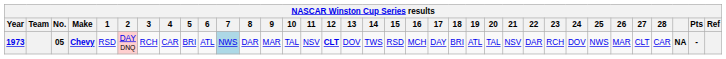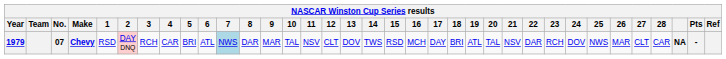 <table class="wikitable" style="text-align:center; font-size:75%">
 <tr>
 <th colspan=45><a href='#'>NASCAR Winston Cup Series</a> results</th>
 </tr>
 <tr>
 <th>Year</th>
 <th>Team</th>
 <th>No.</th>
 <th>Make</th>
 <th>1</th>
 <th>2</th>
 <th>3</th>
 <th>4</th>
 <th>5</th>
 <th>6</th>
 <th>7</th>
 <th>8</th>
 <th>9</th>
 <th>10</th>
 <th>11</th>
 <th>12</th>
 <th>13</th>
 <th>14</th>
 <th>15</th>
 <th>16</th>
 <th>17</th>
 <th>18</th>
 <th>19</th>
 <th>20</th>
 <th>21</th>
 <th>22</th>
 <th>23</th>
 <th>24</th>
 <th>25</th>
 <th>26</th>
 <th>27</th>
 <th>28</th>
 <th></th>
 <th>Pts</th>
 <th>Ref</th>
 </tr>
 <tr>
-<th><a href='#'>1973</a></th>
+<th><a href='#'>1979</a></th>
 <th></th>
-<th>05</th>
+<th>07</th>
 <th><a href='#'>Chevy</a></th>
 <td><a href='#'>RSD</a></td>
 <td style="background:#FFCFCF;"><a href='#'>DAY</a><br><small>DNQ</small></td>
 <td><a href='#'>RCH</a></td>
 <td><a href='#'>CAR</a></td>
 <td><a href='#'>BRI</a></td>
 <td><a href='#'>ATL</a></td>
 <td style="background: lightblue;"><a href='#'>NWS</a></td>
 <td><a href='#'>DAR</a></td>
 <td><a href='#'>MAR</a></td>
 <td><a href='#'>TAL</a></td>
 <td><a href='#'>NSV</a></td>
-<td><strong><a href='#'>CLT</a></strong></td>
+<td><a href='#'>CLT</a></td>
 <td><a href='#'>DOV</a></td>
 <td><a href='#'>TWS</a></td>
 <td><a href='#'>RSD</a></td>
 <td><a href='#'>MCH</a></td>
 <td><a href='#'>DAY</a></td>
 <td><a href='#'>BRI</a></td>
 <td><a href='#'>ATL</a></td>
 <td><a href='#'>TAL</a></td>
 <td><a href='#'>NSV</a></td>
 <td><a href='#'>DAR</a></td>
 <td><a href='#'>RCH</a></td>
 <td><a href='#'>DOV</a></td>
 <td><a href='#'>NWS</a></td>
 <td><a href='#'>MAR</a></td>
 <td><a href='#'>CLT</a></td>
 <td><a href='#'>CAR</a></td>
 <th>NA</th>
 <th>-</th>
 <th></th>
 </tr>
 </table>
